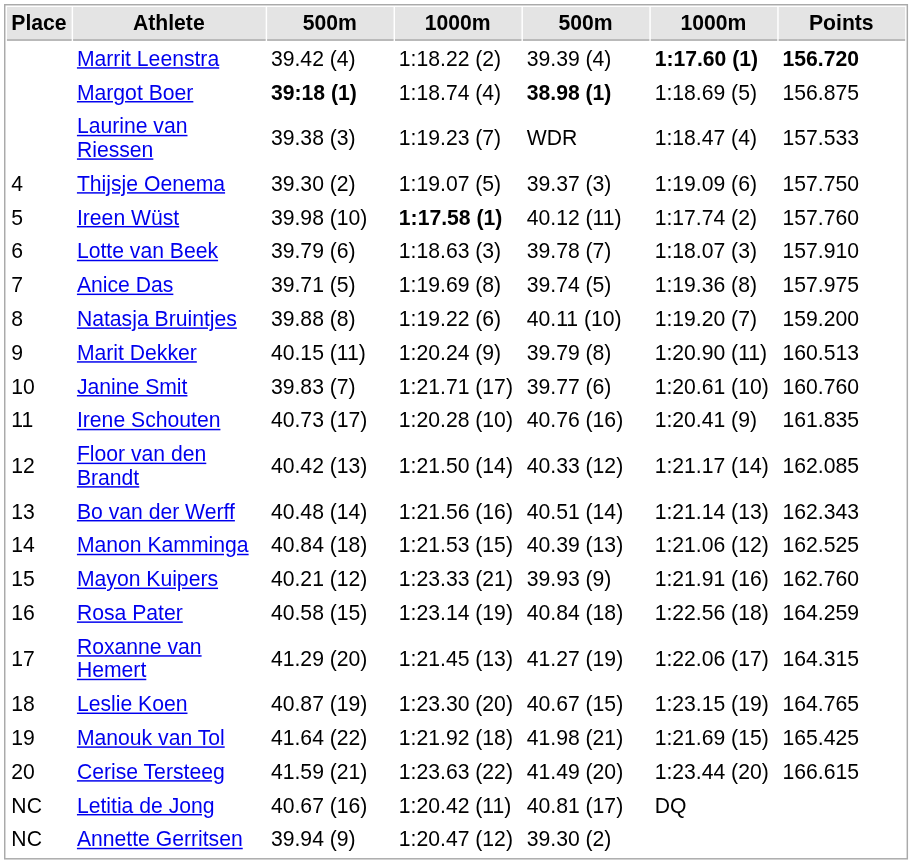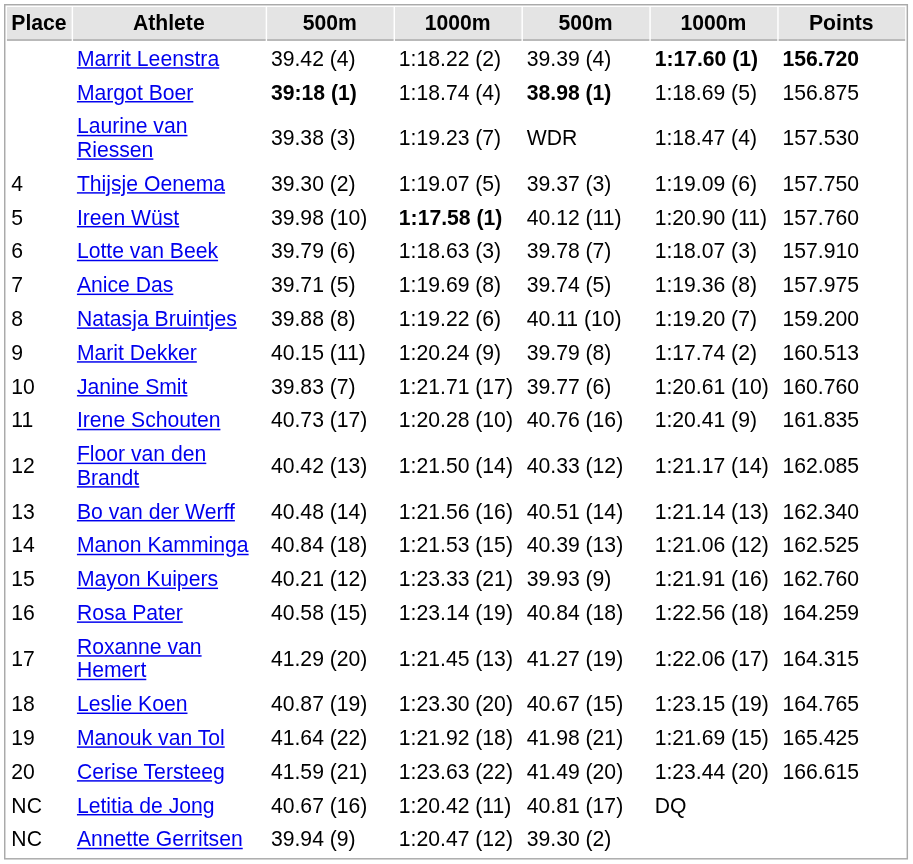 <table cellspacing="1" cellpadding="3" style="border:1px solid #AAAAAA;font-size:90%">
 <tr bgcolor="#E4E4E4">
 <th style="border-bottom:1px solid #AAAAAA" width=15>Place</th>
 <th style="border-bottom:1px solid #AAAAAA" width=125>Athlete</th>
 <th style="border-bottom:1px solid #AAAAAA" width=80>500m</th>
 <th style="border-bottom:1px solid #AAAAAA" width=80>1000m</th>
 <th style="border-bottom:1px solid #AAAAAA" width=80>500m</th>
 <th style="border-bottom:1px solid #AAAAAA" width=80>1000m</th>
 <th style="border-bottom:1px solid #AAAAAA" width=80>Points</th>
 </tr>
 <tr>
 <td></td>
 <td><a href='#'>Marrit Leenstra</a></td>
 <td>39.42  (4)</td>
 <td>1:18.22  (2)</td>
 <td>39.39 (4)</td>
 <td><strong>1:17.60 (1)</strong></td>
 <td><strong>156.720</strong></td>
 </tr>
 <tr>
 <td></td>
 <td><a href='#'>Margot Boer</a></td>
 <td><strong>39:18 (1)</strong></td>
 <td>1:18.74 (4)</td>
 <td><strong>38.98 (1)</strong></td>
 <td>1:18.69 (5)</td>
 <td>156.875</td>
 </tr>
 <tr>
 <td></td>
 <td><a href='#'>Laurine van Riessen</a></td>
 <td>39.38 (3)</td>
 <td>1:19.23 (7)</td>
 <td>WDR</td>
 <td>1:18.47 (4)</td>
-<td>157.533</td>
+<td>157.530</td>
 </tr>
 <tr>
 <td>4</td>
 <td><a href='#'>Thijsje Oenema</a></td>
 <td>39.30 (2)</td>
 <td>1:19.07 (5)</td>
 <td>39.37 (3)</td>
 <td>1:19.09 (6)</td>
 <td>157.750</td>
 </tr>
 <tr>
 <td>5</td>
 <td><a href='#'>Ireen Wüst</a></td>
 <td>39.98 (10)</td>
 <td><strong>1:17.58 (1)</strong></td>
 <td>40.12 (11)</td>
-<td>1:17.74 (2)</td>
+<td>1:20.90 (11)</td>
 <td>157.760</td>
 </tr>
 <tr>
 <td>6</td>
 <td><a href='#'>Lotte van Beek</a></td>
 <td>39.79 (6)</td>
 <td>1:18.63 (3)</td>
 <td>39.78 (7)</td>
 <td>1:18.07 (3)</td>
 <td>157.910</td>
 </tr>
 <tr>
 <td>7</td>
 <td><a href='#'>Anice Das</a></td>
 <td>39.71 (5)</td>
 <td>1:19.69 (8)</td>
 <td>39.74 (5)</td>
 <td>1:19.36 (8)</td>
 <td>157.975</td>
 </tr>
 <tr>
 <td>8</td>
 <td><a href='#'>Natasja Bruintjes</a></td>
 <td>39.88 (8)</td>
 <td>1:19.22 (6)</td>
 <td>40.11 (10)</td>
 <td>1:19.20 (7)</td>
 <td>159.200</td>
 </tr>
 <tr>
 <td>9</td>
 <td><a href='#'>Marit Dekker</a></td>
 <td>40.15 (11)</td>
 <td>1:20.24 (9)</td>
 <td>39.79 (8)</td>
-<td>1:20.90 (11)</td>
+<td>1:17.74 (2)</td>
 <td>160.513</td>
 </tr>
 <tr>
 <td>10</td>
 <td><a href='#'>Janine Smit</a></td>
 <td>39.83 (7)</td>
 <td>1:21.71 (17)</td>
 <td>39.77 (6)</td>
 <td>1:20.61 (10)</td>
 <td>160.760</td>
 </tr>
 <tr>
 <td>11</td>
 <td><a href='#'>Irene Schouten</a></td>
 <td>40.73 (17)</td>
 <td>1:20.28 (10)</td>
 <td>40.76 (16)</td>
 <td>1:20.41 (9)</td>
 <td>161.835</td>
 </tr>
 <tr>
 <td>12</td>
 <td><a href='#'>Floor van den Brandt</a></td>
 <td>40.42 (13)</td>
 <td>1:21.50 (14)</td>
 <td>40.33 (12)</td>
 <td>1:21.17 (14)</td>
 <td>162.085</td>
 </tr>
 <tr>
 <td>13</td>
 <td><a href='#'>Bo van der Werff</a></td>
 <td>40.48  (14)</td>
 <td>1:21.56  (16)</td>
 <td>40.51  (14)</td>
 <td>1:21.14  (13)</td>
-<td>162.343</td>
+<td>162.340</td>
 </tr>
 <tr>
 <td>14</td>
 <td><a href='#'>Manon Kamminga</a></td>
 <td>40.84  (18)</td>
 <td>1:21.53  (15)</td>
 <td>40.39  (13)</td>
 <td>1:21.06  (12)</td>
 <td>162.525</td>
 </tr>
 <tr>
 <td>15</td>
 <td><a href='#'>Mayon Kuipers</a></td>
 <td>40.21 (12)</td>
 <td>1:23.33 (21)</td>
 <td>39.93 (9)</td>
 <td>1:21.91 (16)</td>
 <td>162.760</td>
 </tr>
 <tr>
 <td>16</td>
 <td><a href='#'>Rosa Pater</a></td>
 <td>40.58 (15)</td>
 <td>1:23.14 (19)</td>
 <td>40.84 (18)</td>
 <td>1:22.56 (18)</td>
 <td>164.259</td>
 </tr>
 <tr>
 <td>17</td>
 <td><a href='#'>Roxanne van Hemert</a></td>
 <td>41.29 (20)</td>
 <td>1:21.45 (13)</td>
 <td>41.27 (19)</td>
 <td>1:22.06 (17)</td>
 <td>164.315</td>
 </tr>
 <tr>
 <td>18</td>
 <td><a href='#'>Leslie Koen</a></td>
 <td>40.87 (19)</td>
 <td>1:23.30 (20)</td>
 <td>40.67 (15)</td>
 <td>1:23.15 (19)</td>
 <td>164.765</td>
 </tr>
 <tr>
 <td>19</td>
 <td><a href='#'>Manouk van Tol</a></td>
 <td>41.64 (22)</td>
 <td>1:21.92 (18)</td>
 <td>41.98 (21)</td>
 <td>1:21.69 (15)</td>
 <td>165.425</td>
 </tr>
 <tr>
 <td>20</td>
 <td><a href='#'>Cerise Tersteeg</a></td>
 <td>41.59 (21)</td>
 <td>1:23.63 (22)</td>
 <td>41.49 (20)</td>
 <td>1:23.44 (20)</td>
 <td>166.615</td>
 </tr>
 <tr>
 <td>NC</td>
 <td><a href='#'>Letitia de Jong</a></td>
 <td>40.67 (16)</td>
 <td>1:20.42 (11)</td>
 <td>40.81 (17)</td>
 <td>DQ</td>
 </tr>
 <tr>
 <td>NC</td>
 <td><a href='#'>Annette Gerritsen</a></td>
 <td>39.94 (9)</td>
 <td>1:20.47 (12)</td>
 <td>39.30 (2)</td>
 </tr>
 <tr>
 </tr>
 </table>
